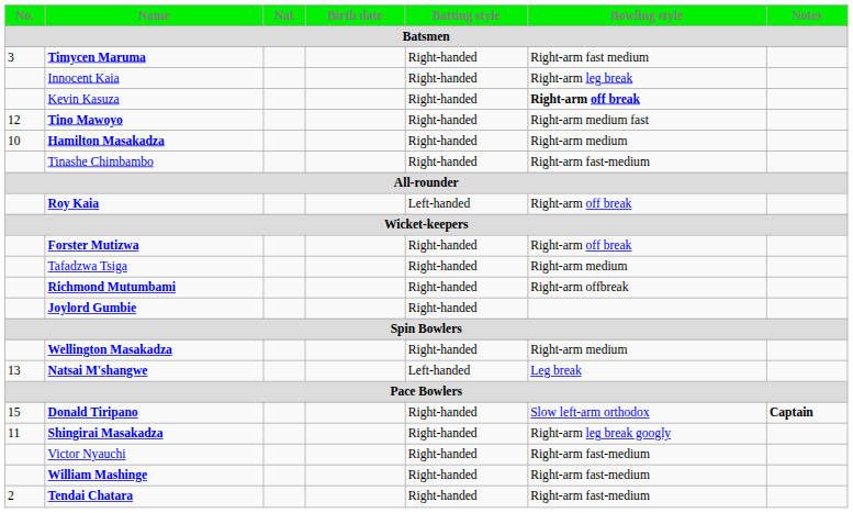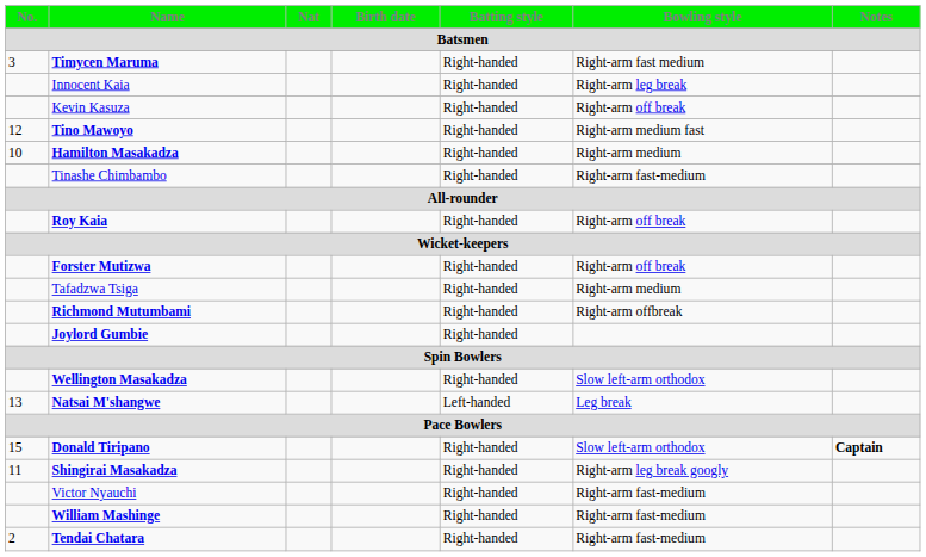 <table class="wikitable" style="font-size:95%;" width="80%">
 <tr>
 <th style="background: #00ee00; color: grey" align=right>No.</th>
 <th style="background: #00ee00; color: grey" align=right>Name</th>
 <th style="background: #00ee00; color: grey" align=right>Nat</th>
 <th style="background: #00ee00; color: grey" align=right>Birth date</th>
 <th style="background: #00ee00; color: grey" align=right>Batting style</th>
 <th style="background: #00ee00; color: grey" align=right>Bowling style</th>
 <th style="background: #00ee00; color: grey" align=right>Notes</th>
 </tr>
 <tr>
 <th colspan="7" style="background: #DCDCDC" align=right>Batsmen</th>
 </tr>
 <tr>
 <td>3</td>
 <td><strong><a href='#'>Timycen Maruma</a></strong></td>
 <td style="text-align:center:"></td>
 <td></td>
 <td>Right-handed</td>
 <td>Right-arm fast medium</td>
 <td></td>
 </tr>
 <tr>
 <td></td>
 <td><a href='#'>Innocent Kaia</a></td>
 <td style="text-align:center:"></td>
 <td></td>
 <td>Right-handed</td>
 <td>Right-arm <a href='#'>leg break</a></td>
 <td></td>
 </tr>
 <tr>
 <td></td>
 <td><a href='#'>Kevin Kasuza</a></td>
 <td style="text-align:center:"></td>
 <td></td>
 <td>Right-handed</td>
-<td><strong>Right-arm <a href='#'>off break</a></strong></td>
+<td>Right-arm <a href='#'>off break</a></td>
 <td></td>
 </tr>
 <tr>
 <td>12</td>
 <td><strong><a href='#'>Tino Mawoyo</a></strong></td>
 <td style="text-align:center:"></td>
 <td></td>
 <td>Right-handed</td>
 <td>Right-arm medium fast</td>
 <td></td>
 </tr>
 <tr>
 <td>10</td>
 <td><strong><a href='#'>Hamilton Masakadza</a></strong></td>
 <td style="text-align:center:"></td>
 <td></td>
 <td>Right-handed</td>
 <td>Right-arm medium</td>
 <td></td>
 </tr>
 <tr>
 <td></td>
 <td><a href='#'>Tinashe Chimbambo</a></td>
 <td style="text-align:center:"></td>
 <td></td>
 <td>Right-handed</td>
 <td>Right-arm fast-medium</td>
 <td></td>
 </tr>
 <tr>
 <th colspan="7" style="background: #DCDCDC" align=right>All-rounder</th>
 </tr>
 <tr>
 <td></td>
 <td><strong><a href='#'>Roy Kaia</a></strong></td>
 <td style="text-align:center:"></td>
 <td></td>
-<td>Left-handed</td>
+<td>Right-handed</td>
 <td>Right-arm <a href='#'>off break</a></td>
 <td></td>
 </tr>
 <tr>
 <th colspan="7" style="background: #DCDCDC" align=right>Wicket-keepers</th>
 </tr>
 <tr>
 <td></td>
 <td><strong><a href='#'>Forster Mutizwa</a></strong></td>
 <td style="text-align:center:"></td>
 <td></td>
 <td>Right-handed</td>
 <td>Right-arm <a href='#'>off break</a></td>
 <td></td>
 </tr>
 <tr>
 <td></td>
 <td><a href='#'>Tafadzwa Tsiga</a></td>
 <td style="text-align:center:"></td>
 <td></td>
 <td>Right-handed</td>
 <td>Right-arm medium</td>
 <td></td>
 </tr>
 <tr>
 <td></td>
 <td><strong><a href='#'>Richmond Mutumbami</a></strong></td>
 <td style="text-align:center"></td>
 <td></td>
 <td>Right-handed</td>
 <td>Right-arm offbreak</td>
 <td></td>
 </tr>
 <tr>
 <td></td>
 <td><strong><a href='#'>Joylord Gumbie</a></strong></td>
 <td style="text-align:center:"></td>
 <td></td>
 <td>Right-handed</td>
 <td></td>
 <td></td>
 </tr>
 <tr>
 <th colspan="7" style="background: #DCDCDC" align=right>Spin Bowlers</th>
 </tr>
 <tr>
 <td></td>
 <td><strong><a href='#'>Wellington Masakadza</a></strong></td>
 <td style="text-align:center:"></td>
 <td></td>
 <td>Right-handed</td>
-<td>Right-arm medium</td>
+<td><a href='#'>Slow left-arm orthodox</a></td>
 <td></td>
 </tr>
 <tr>
 <td>13</td>
 <td><strong><a href='#'>Natsai M'shangwe</a></strong></td>
 <td style="text-align:center:"></td>
 <td></td>
 <td>Left-handed</td>
 <td><a href='#'>Leg break</a></td>
 <td></td>
 </tr>
 <tr>
 <th colspan="7" style="background: #DCDCDC" align=right>Pace Bowlers</th>
 </tr>
 <tr>
 <td>15</td>
 <td><strong><a href='#'>Donald Tiripano</a></strong></td>
 <td style="text-align:center:"></td>
 <td></td>
 <td>Right-handed</td>
 <td><a href='#'>Slow left-arm orthodox</a></td>
 <td><strong>Captain</strong></td>
 </tr>
 <tr>
 <td>11</td>
 <td><strong><a href='#'>Shingirai Masakadza</a></strong></td>
 <td style="text-align:center:"></td>
 <td></td>
 <td>Right-handed</td>
 <td>Right-arm <a href='#'>leg break googly</a></td>
 <td></td>
 </tr>
 <tr>
 <td></td>
 <td><a href='#'>Victor Nyauchi</a></td>
 <td style="text-align:center:"></td>
 <td></td>
 <td>Right-handed</td>
 <td>Right-arm fast-medium</td>
 <td></td>
 </tr>
 <tr>
 <td></td>
 <td><strong><a href='#'>William Mashinge</a></strong></td>
 <td style="text-align:center:"></td>
 <td></td>
 <td>Right-handed</td>
 <td>Right-arm fast-medium</td>
 <td></td>
 </tr>
 <tr>
 <td>2</td>
 <td><strong><a href='#'>Tendai Chatara</a></strong></td>
 <td style="text-align:center:"></td>
 <td></td>
 <td>Right-handed</td>
 <td>Right-arm fast-medium</td>
 <td></td>
 </tr>
 </table>
